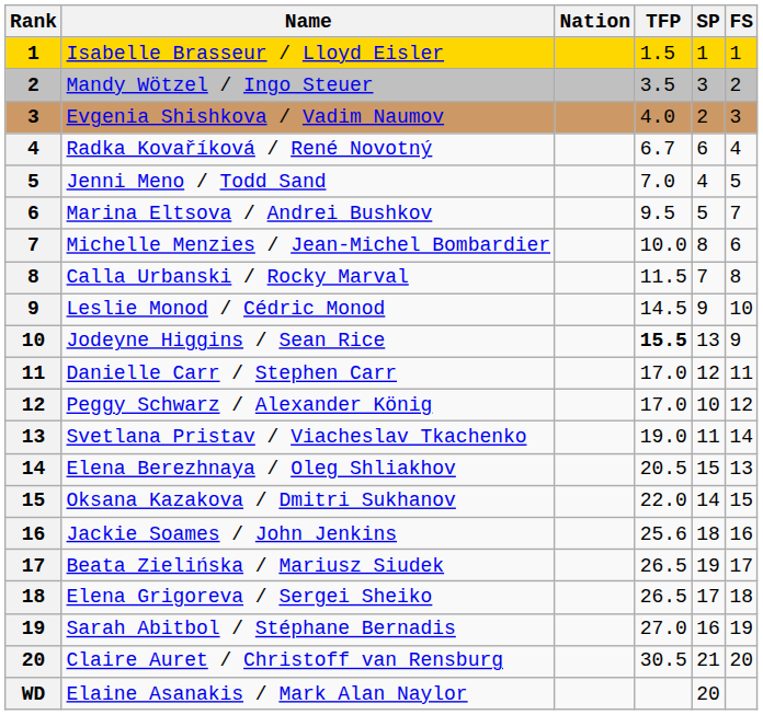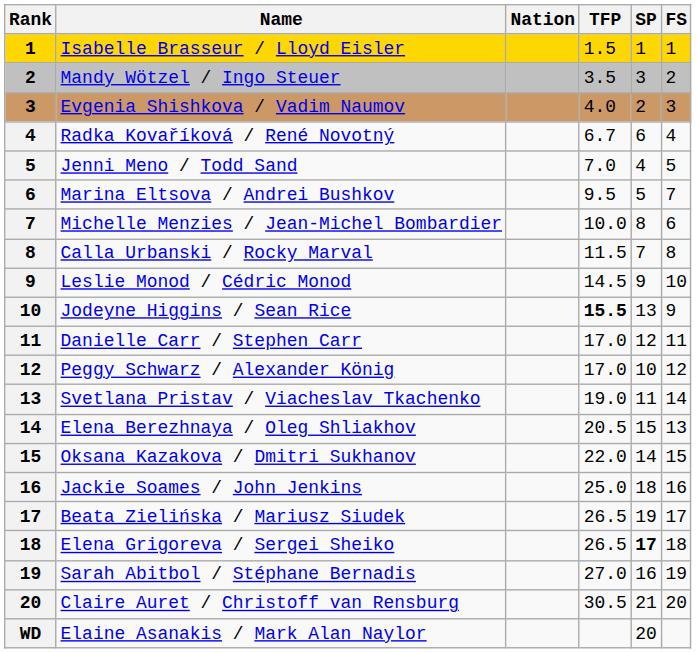 <table class="wikitable">
 <tr>
 <th>Rank</th>
 <th>Name</th>
 <th>Nation</th>
 <th>TFP</th>
 <th>SP</th>
 <th>FS</th>
 </tr>
 <tr style="background:gold;">
 <td style="text-align:center;"><strong>1</strong></td>
 <td><a href='#'>Isabelle Brasseur</a> / <a href='#'>Lloyd Eisler</a></td>
 <td></td>
 <td>1.5</td>
 <td>1</td>
 <td>1</td>
 </tr>
 <tr style="background:silver;">
 <td style="text-align:center;"><strong>2</strong></td>
 <td><a href='#'>Mandy Wötzel</a> / <a href='#'>Ingo Steuer</a></td>
 <td></td>
 <td>3.5</td>
 <td>3</td>
 <td>2</td>
 </tr>
 <tr style="background:#c96;">
 <td style="text-align:center;"><strong>3</strong></td>
 <td><a href='#'>Evgenia Shishkova</a> / <a href='#'>Vadim Naumov</a></td>
 <td></td>
 <td>4.0</td>
 <td>2</td>
 <td>3</td>
 </tr>
 <tr>
 <th>4</th>
 <td><a href='#'>Radka Kovaříková</a> / <a href='#'>René Novotný</a></td>
 <td></td>
 <td>6.7</td>
 <td>6</td>
 <td>4</td>
 </tr>
 <tr>
 <th>5</th>
 <td><a href='#'>Jenni Meno</a> / <a href='#'>Todd Sand</a></td>
 <td></td>
 <td>7.0</td>
 <td>4</td>
 <td>5</td>
 </tr>
 <tr>
 <th>6</th>
 <td><a href='#'>Marina Eltsova</a> / <a href='#'>Andrei Bushkov</a></td>
 <td></td>
 <td>9.5</td>
 <td>5</td>
 <td>7</td>
 </tr>
 <tr>
 <th>7</th>
 <td><a href='#'>Michelle Menzies</a> / <a href='#'>Jean-Michel Bombardier</a></td>
 <td></td>
 <td>10.0</td>
 <td>8</td>
 <td>6</td>
 </tr>
 <tr>
 <th>8</th>
 <td><a href='#'>Calla Urbanski</a> / <a href='#'>Rocky Marval</a></td>
 <td></td>
 <td>11.5</td>
 <td>7</td>
 <td>8</td>
 </tr>
 <tr>
 <th>9</th>
 <td><a href='#'>Leslie Monod</a> / <a href='#'>Cédric Monod</a></td>
 <td></td>
 <td>14.5</td>
 <td>9</td>
 <td>10</td>
 </tr>
 <tr>
 <th>10</th>
 <td><a href='#'>Jodeyne Higgins</a> / <a href='#'>Sean Rice</a></td>
 <td></td>
 <td><strong>15.5</strong></td>
 <td>13</td>
 <td>9</td>
 </tr>
 <tr>
 <th>11</th>
 <td><a href='#'>Danielle Carr</a> / <a href='#'>Stephen Carr</a></td>
 <td></td>
 <td>17.0</td>
 <td>12</td>
 <td>11</td>
 </tr>
 <tr>
 <th>12</th>
 <td><a href='#'>Peggy Schwarz</a> / <a href='#'>Alexander König</a></td>
 <td></td>
 <td>17.0</td>
 <td>10</td>
 <td>12</td>
 </tr>
 <tr>
 <th>13</th>
 <td><a href='#'>Svetlana Pristav</a> / <a href='#'>Viacheslav Tkachenko</a></td>
 <td></td>
 <td>19.0</td>
 <td>11</td>
 <td>14</td>
 </tr>
 <tr>
 <th>14</th>
 <td><a href='#'>Elena Berezhnaya</a> / <a href='#'>Oleg Shliakhov</a></td>
 <td></td>
 <td>20.5</td>
 <td>15</td>
 <td>13</td>
 </tr>
 <tr>
 <th>15</th>
 <td><a href='#'>Oksana Kazakova</a> / <a href='#'>Dmitri Sukhanov</a></td>
 <td></td>
 <td>22.0</td>
 <td>14</td>
 <td>15</td>
 </tr>
 <tr>
 <th>16</th>
 <td><a href='#'>Jackie Soames</a> / <a href='#'>John Jenkins</a></td>
 <td></td>
-<td>25.6</td>
+<td>25.0</td>
 <td>18</td>
 <td>16</td>
 </tr>
 <tr>
 <th>17</th>
 <td><a href='#'>Beata Zielińska</a> / <a href='#'>Mariusz Siudek</a></td>
 <td></td>
 <td>26.5</td>
 <td>19</td>
 <td>17</td>
 </tr>
 <tr>
 <th>18</th>
 <td><a href='#'>Elena Grigoreva</a> / <a href='#'>Sergei Sheiko</a></td>
 <td></td>
 <td>26.5</td>
-<td>17</td>
+<td><strong>17</strong></td>
 <td>18</td>
 </tr>
 <tr>
 <th>19</th>
 <td><a href='#'>Sarah Abitbol</a> / <a href='#'>Stéphane Bernadis</a></td>
 <td></td>
 <td>27.0</td>
 <td>16</td>
 <td>19</td>
 </tr>
 <tr>
 <th>20</th>
 <td><a href='#'>Claire Auret</a> / <a href='#'>Christoff van Rensburg</a></td>
 <td></td>
 <td>30.5</td>
 <td>21</td>
 <td>20</td>
 </tr>
 <tr>
 <th>WD</th>
 <td><a href='#'>Elaine Asanakis</a> / <a href='#'>Mark Alan Naylor</a></td>
 <td></td>
 <td></td>
 <td>20</td>
 <td></td>
 </tr>
 </table>
